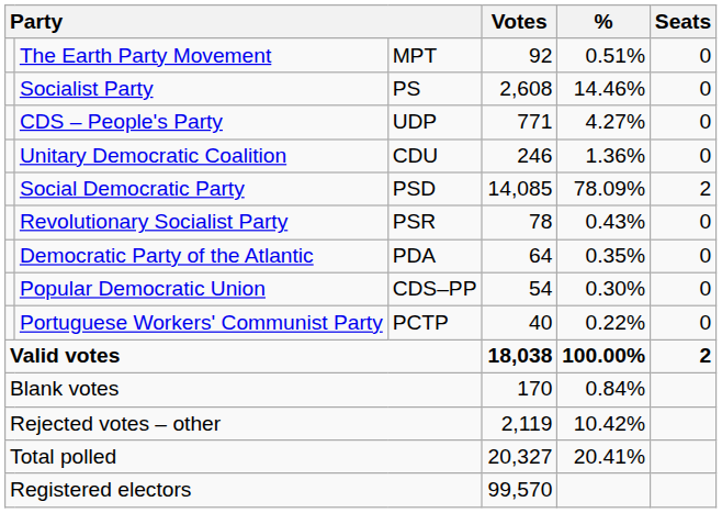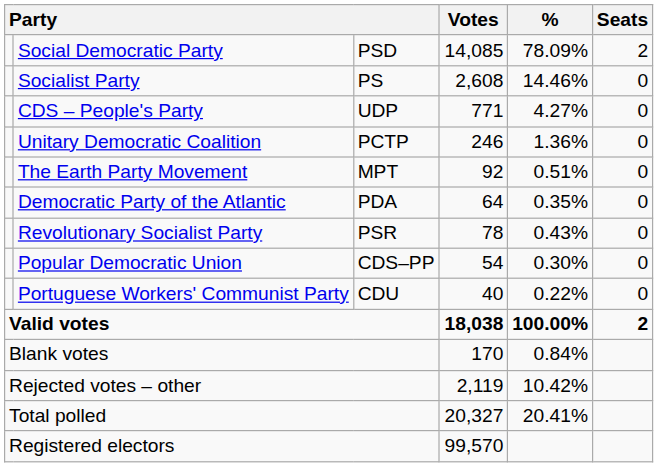 <table class="wikitable" border="1" style="text-align:right;">
 <tr>
 <th style="text-align:left;" colspan=3>Party</th>
 <th align=center width="50">Votes</th>
 <th align=center width="50">%</th>
 <th align=center>Seats</th>
 </tr>
 <tr>
 <td></td>
-<td align=left><a href='#'>The Earth Party Movement</a></td>
-<td align=left>MPT</td>
-<td>92</td>
-<td>0.51%</td>
-<td>0</td>
+<td align=left><a href='#'>Social Democratic Party</a></td>
+<td align=left>PSD</td>
+<td>14,085</td>
+<td>78.09%</td>
+<td>2</td>
 </tr>
 <tr>
 <td></td>
 <td align=left><a href='#'>Socialist Party</a></td>
 <td align=left>PS</td>
 <td>2,608</td>
 <td>14.46%</td>
 <td>0</td>
 </tr>
 <tr>
 <td></td>
 <td align=left><a href='#'>CDS – People's Party</a></td>
 <td align=left>UDP</td>
 <td>771</td>
 <td>4.27%</td>
 <td>0</td>
 </tr>
 <tr>
 <td></td>
 <td align=left style="white-space: nowrap;"><a href='#'>Unitary Democratic Coalition</a></td>
-<td align=left>CDU</td>
+<td align=left>PCTP</td>
 <td>246</td>
 <td>1.36%</td>
 <td>0</td>
 </tr>
 <tr>
 <td></td>
-<td align=left><a href='#'>Social Democratic Party</a></td>
-<td align=left>PSD</td>
-<td>14,085</td>
-<td>78.09%</td>
-<td>2</td>
-</tr>
-<tr>
-<td></td>
-<td align=left><a href='#'>Revolutionary Socialist Party</a></td>
-<td align=left>PSR</td>
-<td>78</td>
-<td>0.43%</td>
+<td align=left><a href='#'>The Earth Party Movement</a></td>
+<td align=left>MPT</td>
+<td>92</td>
+<td>0.51%</td>
 <td>0</td>
 </tr>
 <tr>
 <td></td>
 <td align=left><a href='#'>Democratic Party of the Atlantic</a></td>
 <td align=left>PDA</td>
 <td>64</td>
 <td>0.35%</td>
+<td>0</td>
+</tr>
+<tr>
+<td></td>
+<td align=left><a href='#'>Revolutionary Socialist Party</a></td>
+<td align=left>PSR</td>
+<td>78</td>
+<td>0.43%</td>
 <td>0</td>
 </tr>
 <tr>
 <td></td>
 <td align=left><a href='#'>Popular Democratic Union</a></td>
 <td align=left style="white-space: nowrap;">CDS–PP</td>
 <td>54</td>
 <td>0.30%</td>
 <td>0</td>
 </tr>
 <tr>
 <td></td>
 <td align=left><a href='#'>Portuguese Workers' Communist Party</a></td>
-<td align=left>PCTP</td>
+<td align=left>CDU</td>
 <td>40</td>
 <td>0.22%</td>
 <td>0</td>
 </tr>
 <tr style="font-weight:bold">
 <td align=left colspan=3>Valid votes</td>
 <td>18,038</td>
 <td>100.00%</td>
 <td>2</td>
 </tr>
 <tr>
 <td align=left colspan=3>Blank votes</td>
 <td>170</td>
 <td>0.84%</td>
 <td></td>
 </tr>
 <tr>
 <td align=left colspan=3>Rejected votes – other</td>
 <td>2,119</td>
 <td>10.42%</td>
 <td></td>
 </tr>
 <tr>
 <td align=left colspan=3>Total polled</td>
 <td>20,327</td>
 <td>20.41%</td>
 <td></td>
 </tr>
 <tr>
 <td align=left colspan=3>Registered electors</td>
 <td>99,570</td>
 <td></td>
 <td></td>
 </tr>
 </table>
